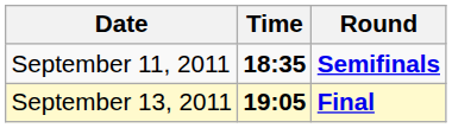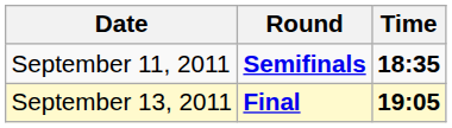 <table class="wikitable">
 <tr>
 <th>Date</th>
+<th>Round</th>
 <th>Time</th>
-<th>Round</th>
 </tr>
 <tr>
 <td>September 11, 2011</td>
+<td><strong><a href='#'>Semifinals</a></strong></td>
 <td><strong>18:35</strong></td>
-<td><strong><a href='#'>Semifinals</a></strong></td>
 </tr>
 <tr style=background:lemonchiffon>
 <td>September 13, 2011</td>
+<td><strong><a href='#'>Final</a></strong></td>
 <td><strong>19:05</strong></td>
-<td><strong><a href='#'>Final</a></strong></td>
 </tr>
 </table>
